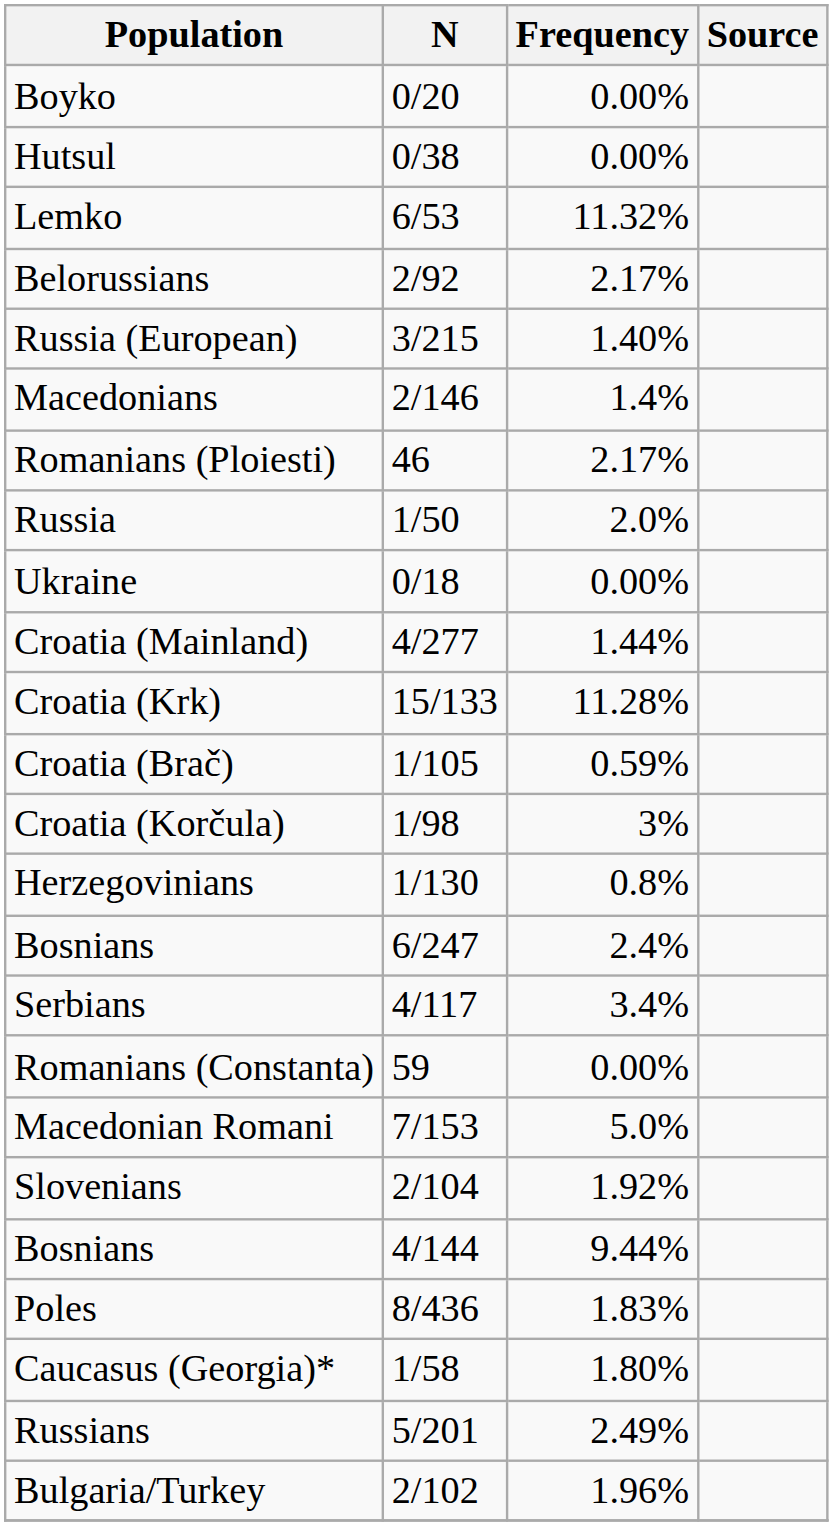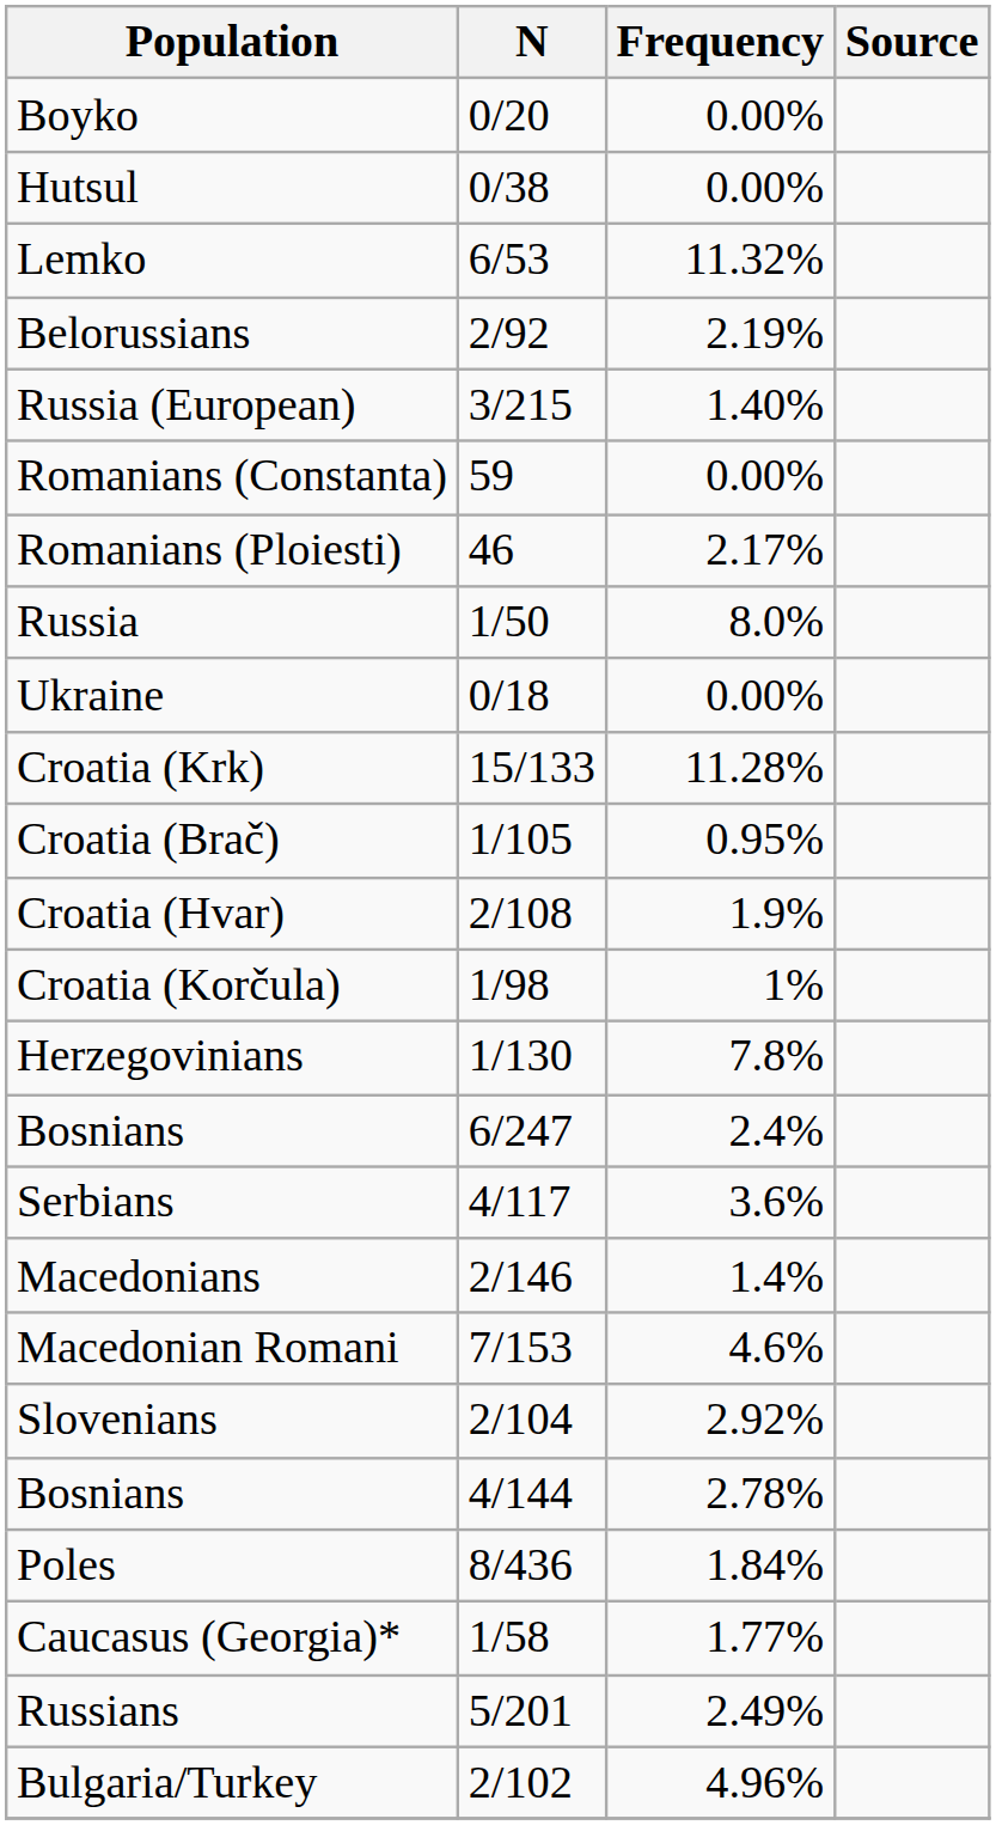 <table class="wikitable sortable">
 <tr>
 <th scope="col">Population</th>
 <th scope="col">N</th>
 <th scope="col">Frequency</th>
 <th scope="col">Source</th>
 </tr>
 <tr>
 <td>Boyko</td>
 <td>0/20</td>
 <td align=right>0.00%</td>
 <td></td>
 </tr>
 <tr>
 <td>Hutsul</td>
 <td>0/38</td>
 <td align=right>0.00%</td>
 <td></td>
 </tr>
 <tr>
 <td>Lemko</td>
 <td>6/53</td>
 <td align=right>11.32%</td>
 <td></td>
 </tr>
 <tr>
 <td>Belorussians</td>
 <td>2/92</td>
-<td align=right>2.17%</td>
+<td align=right>2.19%</td>
 <td></td>
 </tr>
 <tr>
 <td>Russia (European)</td>
 <td>3/215</td>
 <td align=right>1.40%</td>
 <td></td>
 </tr>
 <tr>
-<td>Macedonians</td>
-<td>2/146</td>
-<td align=right>1.4%</td>
+<td>Romanians (Constanta)</td>
+<td>59</td>
+<td align=right>0.00%</td>
 <td></td>
 </tr>
 <tr>
 <td>Romanians (Ploiesti)</td>
 <td>46</td>
 <td align=right>2.17%</td>
 <td></td>
 </tr>
 <tr>
 <td>Russia</td>
 <td>1/50</td>
-<td align=right>2.0%</td>
+<td align=right>8.0%</td>
 <td></td>
 </tr>
 <tr>
 <td>Ukraine</td>
 <td>0/18</td>
 <td align=right>0.00%</td>
-<td></td>
-</tr>
-<tr>
-<td>Croatia (Mainland)</td>
-<td>4/277</td>
-<td align=right>1.44%</td>
 <td></td>
 </tr>
 <tr>
 <td>Croatia (Krk)</td>
 <td>15/133</td>
 <td align=right>11.28%</td>
 <td></td>
 </tr>
 <tr>
 <td>Croatia (Brač)</td>
 <td>1/105</td>
-<td align=right>0.59%</td>
+<td align=right>0.95%</td>
+<td></td>
+</tr>
+<tr>
+<td>Croatia (Hvar)</td>
+<td>2/108</td>
+<td align=right>1.9%</td>
 <td></td>
 </tr>
 <tr>
 <td>Croatia (Korčula)</td>
 <td>1/98</td>
-<td align=right>3%</td>
+<td align=right>1%</td>
 <td></td>
 </tr>
 <tr>
 <td>Herzegovinians</td>
 <td>1/130</td>
-<td align=right>0.8%</td>
+<td align=right>7.8%</td>
 <td></td>
 </tr>
 <tr>
 <td>Bosnians</td>
 <td>6/247</td>
 <td align=right>2.4%</td>
 <td></td>
 </tr>
 <tr>
 <td>Serbians</td>
 <td>4/117</td>
-<td align=right>3.4%</td>
+<td align=right>3.6%</td>
 <td></td>
 </tr>
 <tr>
-<td>Romanians (Constanta)</td>
-<td>59</td>
-<td align=right>0.00%</td>
+<td>Macedonians</td>
+<td>2/146</td>
+<td align=right>1.4%</td>
 <td></td>
 </tr>
 <tr>
 <td>Macedonian Romani</td>
 <td>7/153</td>
-<td align=right>5.0%</td>
+<td align=right>4.6%</td>
 <td></td>
 </tr>
 <tr>
 <td>Slovenians</td>
 <td>2/104</td>
-<td align=right>1.92%</td>
+<td align=right>2.92%</td>
 <td></td>
 </tr>
 <tr>
 <td>Bosnians</td>
 <td>4/144</td>
-<td align=right>9.44%</td>
+<td align=right>2.78%</td>
 <td></td>
 </tr>
 <tr>
 <td>Poles</td>
 <td>8/436</td>
-<td align=right>1.83%</td>
+<td align=right>1.84%</td>
 <td></td>
 </tr>
 <tr>
 <td>Caucasus (Georgia)*</td>
 <td>1/58</td>
-<td align=right>1.80%</td>
+<td align=right>1.77%</td>
 <td></td>
 </tr>
 <tr>
 <td>Russians</td>
 <td>5/201</td>
 <td align=right>2.49%</td>
 <td></td>
 </tr>
 <tr>
 <td>Bulgaria/Turkey</td>
 <td>2/102</td>
-<td align=right>1.96%</td>
+<td align=right>4.96%</td>
 <td></td>
 </tr>
 <tr>
 </tr>
 </table>
